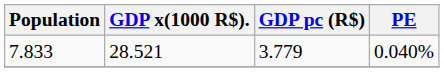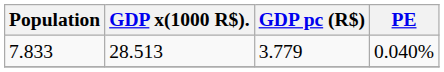 <table class="wikitable" border="1">
 <tr>
 <th>Population</th>
 <th><a href='#'>GDP</a> x(1000 R$).</th>
 <th><a href='#'>GDP pc</a> (R$)</th>
 <th><a href='#'>PE</a></th>
 </tr>
 <tr>
 <td>7.833</td>
-<td>28.521</td>
+<td>28.513</td>
 <td>3.779</td>
 <td>0.040%</td>
 </tr>
 <tr>
 </tr>
 </table>
